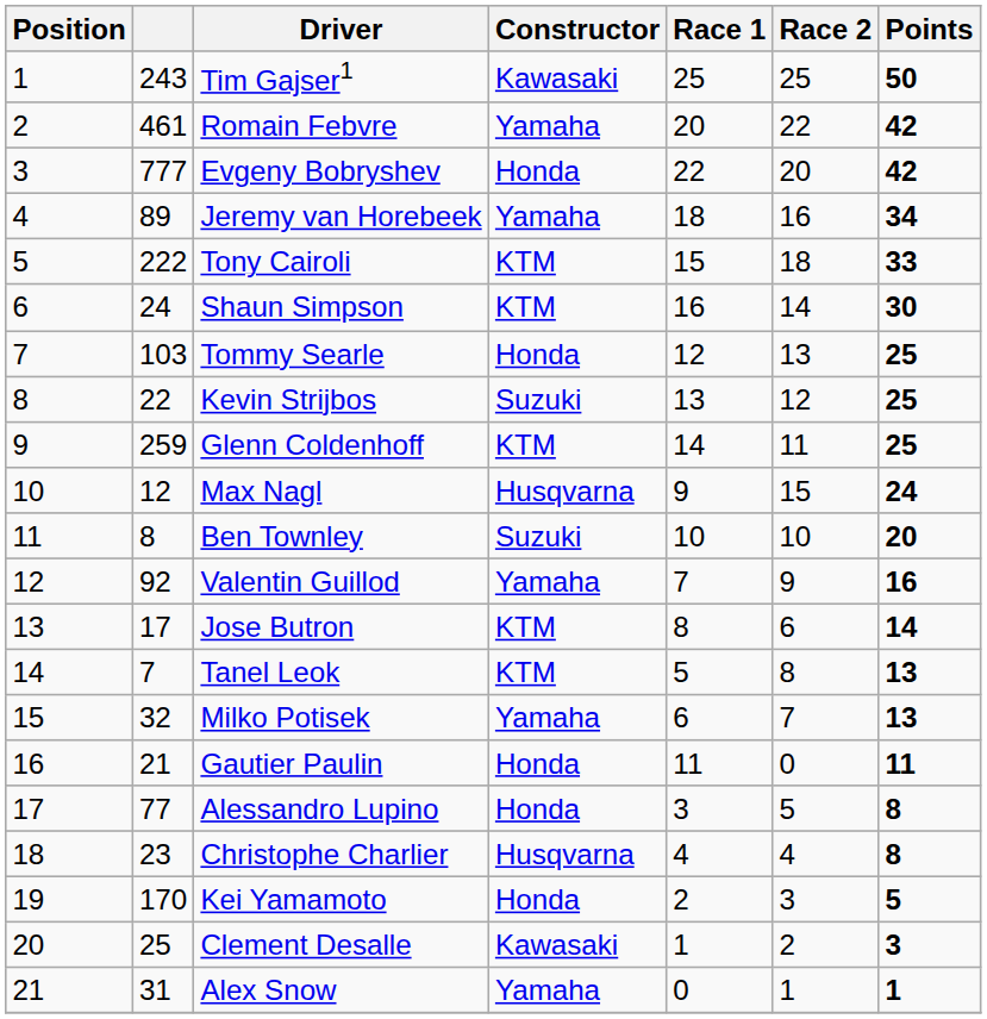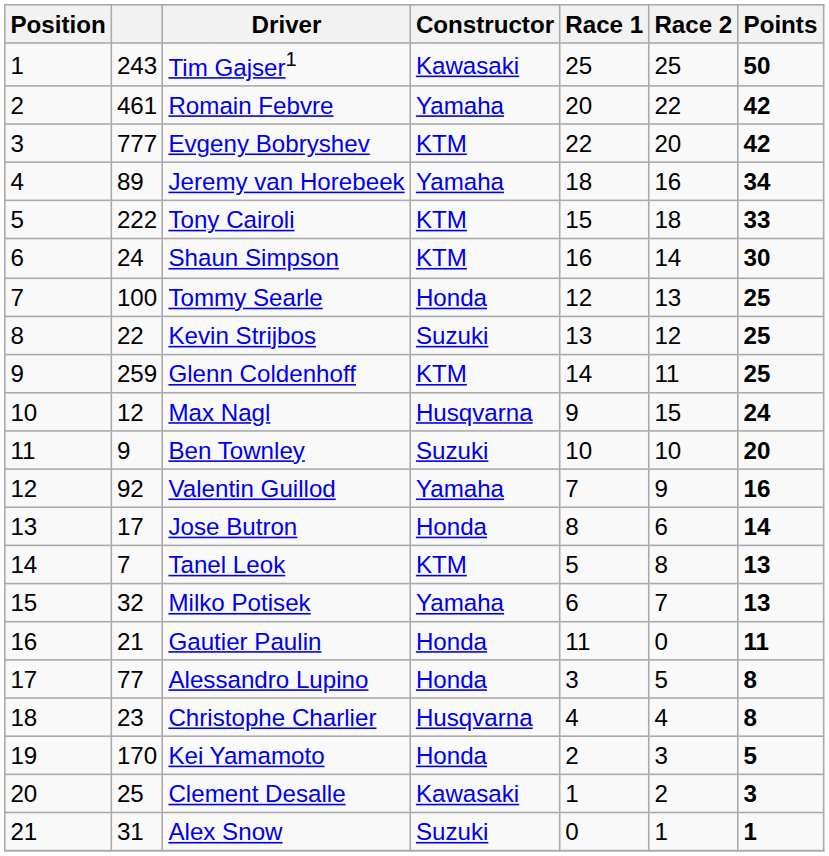 <table class="wikitable" style="font-size:95%;">
 <tr>
 <th>Position</th>
 <th></th>
 <th>Driver</th>
 <th>Constructor</th>
 <th>Race 1</th>
 <th>Race 2</th>
 <th>Points</th>
 </tr>
 <tr>
 <td>1</td>
 <td>243</td>
 <td> <a href='#'>Tim Gajser</a><sup>1</sup></td>
 <td><a href='#'>Kawasaki</a></td>
 <td>25</td>
 <td>25</td>
 <td><strong>50</strong></td>
 </tr>
 <tr>
 <td>2</td>
 <td>461</td>
 <td> <a href='#'>Romain Febvre</a></td>
 <td><a href='#'>Yamaha</a></td>
 <td>20</td>
 <td>22</td>
 <td><strong>42</strong></td>
 </tr>
 <tr>
 <td>3</td>
 <td>777</td>
 <td> <a href='#'>Evgeny Bobryshev</a></td>
-<td><a href='#'>Honda</a></td>
+<td><a href='#'>KTM</a></td>
 <td>22</td>
 <td>20</td>
 <td><strong>42</strong></td>
 </tr>
 <tr>
 <td>4</td>
 <td>89</td>
 <td> <a href='#'>Jeremy van Horebeek</a></td>
 <td><a href='#'>Yamaha</a></td>
 <td>18</td>
 <td>16</td>
 <td><strong>34</strong></td>
 </tr>
 <tr>
 <td>5</td>
 <td>222</td>
 <td> <a href='#'>Tony Cairoli</a></td>
 <td><a href='#'>KTM</a></td>
 <td>15</td>
 <td>18</td>
 <td><strong>33</strong></td>
 </tr>
 <tr>
 <td>6</td>
 <td>24</td>
 <td> <a href='#'>Shaun Simpson</a></td>
 <td><a href='#'>KTM</a></td>
 <td>16</td>
 <td>14</td>
 <td><strong>30</strong></td>
 </tr>
 <tr>
 <td>7</td>
-<td>103</td>
+<td>100</td>
 <td> <a href='#'>Tommy Searle</a></td>
 <td><a href='#'>Honda</a></td>
 <td>12</td>
 <td>13</td>
 <td><strong>25</strong></td>
 </tr>
 <tr>
 <td>8</td>
 <td>22</td>
 <td> <a href='#'>Kevin Strijbos</a></td>
 <td><a href='#'>Suzuki</a></td>
 <td>13</td>
 <td>12</td>
 <td><strong>25</strong></td>
 </tr>
 <tr>
 <td>9</td>
 <td>259</td>
 <td> <a href='#'>Glenn Coldenhoff</a></td>
 <td><a href='#'>KTM</a></td>
 <td>14</td>
 <td>11</td>
 <td><strong>25</strong></td>
 </tr>
 <tr>
 <td>10</td>
 <td>12</td>
 <td> <a href='#'>Max Nagl</a></td>
 <td><a href='#'>Husqvarna</a></td>
 <td>9</td>
 <td>15</td>
 <td><strong>24</strong></td>
 </tr>
 <tr>
 <td>11</td>
-<td>8</td>
+<td>9</td>
 <td> <a href='#'>Ben Townley</a></td>
 <td><a href='#'>Suzuki</a></td>
 <td>10</td>
 <td>10</td>
 <td><strong>20</strong></td>
 </tr>
 <tr>
 <td>12</td>
 <td>92</td>
 <td> <a href='#'>Valentin Guillod</a></td>
 <td><a href='#'>Yamaha</a></td>
 <td>7</td>
 <td>9</td>
 <td><strong>16</strong></td>
 </tr>
 <tr>
 <td>13</td>
 <td>17</td>
 <td> <a href='#'>Jose Butron</a></td>
-<td><a href='#'>KTM</a></td>
+<td><a href='#'>Honda</a></td>
 <td>8</td>
 <td>6</td>
 <td><strong>14</strong></td>
 </tr>
 <tr>
 <td>14</td>
 <td>7</td>
 <td> <a href='#'>Tanel Leok</a></td>
 <td><a href='#'>KTM</a></td>
 <td>5</td>
 <td>8</td>
 <td><strong>13</strong></td>
 </tr>
 <tr>
 <td>15</td>
 <td>32</td>
 <td> <a href='#'>Milko Potisek</a></td>
 <td><a href='#'>Yamaha</a></td>
 <td>6</td>
 <td>7</td>
 <td><strong>13</strong></td>
 </tr>
 <tr>
 <td>16</td>
 <td>21</td>
 <td> <a href='#'>Gautier Paulin</a></td>
 <td><a href='#'>Honda</a></td>
 <td>11</td>
 <td>0</td>
 <td><strong>11</strong></td>
 </tr>
 <tr>
 <td>17</td>
 <td>77</td>
 <td> <a href='#'>Alessandro Lupino</a></td>
 <td><a href='#'>Honda</a></td>
 <td>3</td>
 <td>5</td>
 <td><strong>8</strong></td>
 </tr>
 <tr>
 <td>18</td>
 <td>23</td>
 <td> <a href='#'>Christophe Charlier</a></td>
 <td><a href='#'>Husqvarna</a></td>
 <td>4</td>
 <td>4</td>
 <td><strong>8</strong></td>
 </tr>
 <tr>
 <td>19</td>
 <td>170</td>
 <td> <a href='#'>Kei Yamamoto</a></td>
 <td><a href='#'>Honda</a></td>
 <td>2</td>
 <td>3</td>
 <td><strong>5</strong></td>
 </tr>
 <tr>
 <td>20</td>
 <td>25</td>
 <td> <a href='#'>Clement Desalle</a></td>
 <td><a href='#'>Kawasaki</a></td>
 <td>1</td>
 <td>2</td>
 <td><strong>3</strong></td>
 </tr>
 <tr>
 <td>21</td>
 <td>31</td>
 <td> <a href='#'>Alex Snow</a></td>
-<td><a href='#'>Yamaha</a></td>
+<td><a href='#'>Suzuki</a></td>
 <td>0</td>
 <td>1</td>
 <td><strong>1</strong></td>
 </tr>
 <tr>
 </tr>
 </table>
